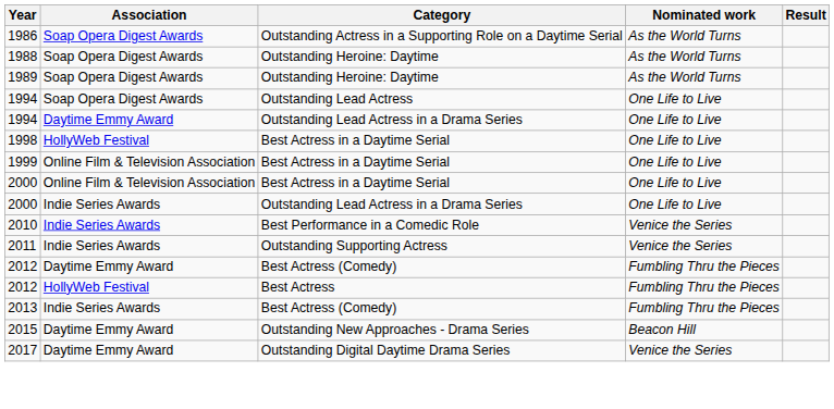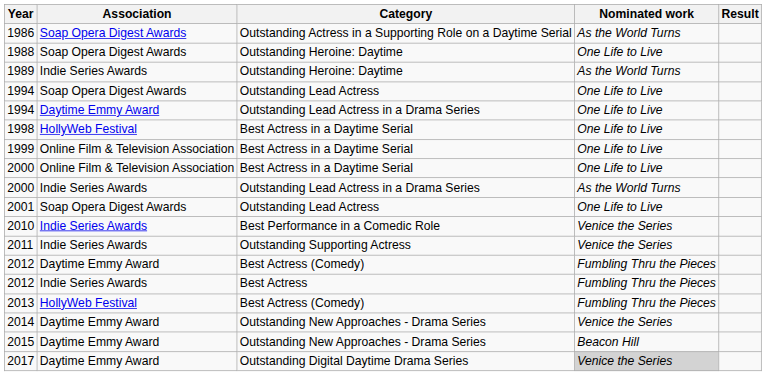 <table class="wikitable sortable">
 <tr>
 <th>Year</th>
 <th>Association</th>
 <th>Category</th>
 <th>Nominated work</th>
 <th>Result</th>
 </tr>
 <tr>
 <td>1986</td>
 <td><a href='#'>Soap Opera Digest Awards</a></td>
 <td>Outstanding Actress in a Supporting Role on a Daytime Serial</td>
 <td><em>As the World Turns</em></td>
 <td></td>
 </tr>
 <tr>
 <td>1988</td>
 <td>Soap Opera Digest Awards</td>
 <td>Outstanding Heroine: Daytime</td>
-<td><em>As the World Turns</em></td>
+<td><em>One Life to Live</em></td>
 <td></td>
 </tr>
 <tr>
 <td>1989</td>
-<td>Soap Opera Digest Awards</td>
+<td>Indie Series Awards</td>
 <td>Outstanding Heroine: Daytime</td>
 <td><em>As the World Turns</em></td>
 <td></td>
 </tr>
 <tr>
 <td>1994</td>
 <td>Soap Opera Digest Awards</td>
 <td>Outstanding Lead Actress</td>
 <td><em>One Life to Live</em></td>
 <td></td>
 </tr>
 <tr>
 <td>1994</td>
 <td><a href='#'>Daytime Emmy Award</a></td>
 <td>Outstanding Lead Actress in a Drama Series</td>
 <td><em>One Life to Live</em></td>
 <td></td>
 </tr>
 <tr>
 <td>1998</td>
 <td><a href='#'>HollyWeb Festival</a></td>
 <td>Best Actress in a Daytime Serial</td>
 <td><em>One Life to Live</em></td>
 <td></td>
 </tr>
 <tr>
 <td>1999</td>
 <td>Online Film & Television Association</td>
 <td>Best Actress in a Daytime Serial</td>
 <td><em>One Life to Live</em></td>
 <td></td>
 </tr>
 <tr>
 <td>2000</td>
 <td>Online Film & Television Association</td>
 <td>Best Actress in a Daytime Serial</td>
 <td><em>One Life to Live</em></td>
 <td></td>
 </tr>
 <tr>
 <td>2000</td>
 <td>Indie Series Awards</td>
 <td>Outstanding Lead Actress in a Drama Series</td>
+<td><em>As the World Turns</em></td>
+<td></td>
+</tr>
+<tr>
+<td>2001</td>
+<td>Soap Opera Digest Awards</td>
+<td>Outstanding Lead Actress</td>
 <td><em>One Life to Live</em></td>
 <td></td>
 </tr>
 <tr>
 <td>2010</td>
 <td><a href='#'>Indie Series Awards</a></td>
 <td>Best Performance in a Comedic Role</td>
 <td><em>Venice the Series</em></td>
 <td></td>
 </tr>
 <tr>
 <td>2011</td>
 <td>Indie Series Awards</td>
 <td>Outstanding Supporting Actress</td>
 <td><em>Venice the Series</em></td>
 <td></td>
 </tr>
 <tr>
 <td>2012</td>
 <td>Daytime Emmy Award</td>
 <td>Best Actress (Comedy)</td>
 <td><em>Fumbling Thru the Pieces</em></td>
 <td></td>
 </tr>
 <tr>
 <td>2012</td>
-<td><a href='#'>HollyWeb Festival</a></td>
+<td>Indie Series Awards</td>
 <td>Best Actress</td>
 <td><em>Fumbling Thru the Pieces</em></td>
 <td></td>
 </tr>
 <tr>
 <td>2013</td>
-<td>Indie Series Awards</td>
+<td><a href='#'>HollyWeb Festival</a></td>
 <td>Best Actress (Comedy)</td>
 <td><em>Fumbling Thru the Pieces</em></td>
+<td></td>
+</tr>
+<tr>
+<td>2014</td>
+<td>Daytime Emmy Award</td>
+<td>Outstanding New Approaches - Drama Series</td>
+<td><em>Venice the Series</em></td>
 <td></td>
 </tr>
 <tr>
 <td>2015</td>
 <td>Daytime Emmy Award</td>
 <td>Outstanding New Approaches - Drama Series</td>
 <td><em>Beacon Hill</em></td>
 <td></td>
 </tr>
 <tr>
 <td>2017</td>
 <td>Daytime Emmy Award</td>
 <td>Outstanding Digital Daytime Drama Series</td>
-<td><em>Venice the Series</em></td>
+<td style="background: lightgrey;"><em>Venice the Series</em></td>
 <td></td>
 </tr>
 </table>
